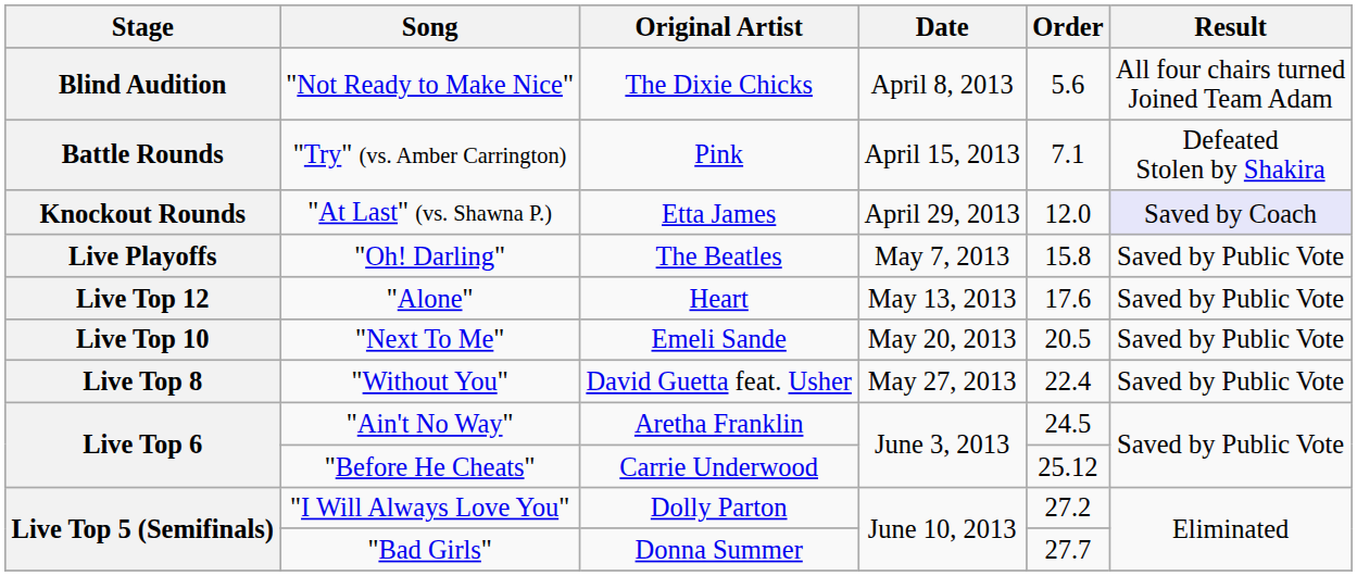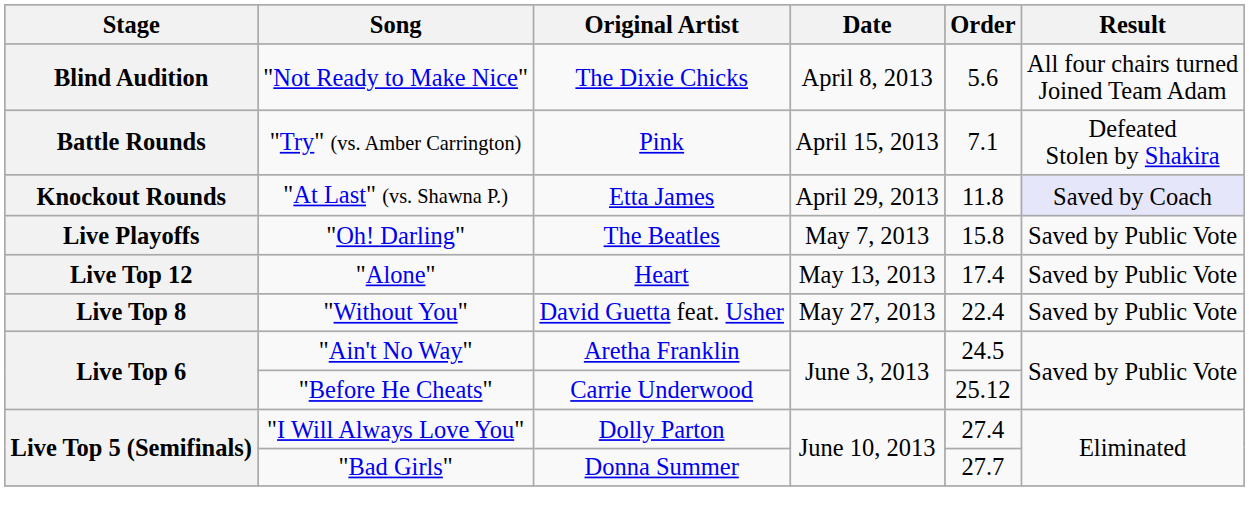 <table class="wikitable" style="text-align:center; font-size:90%; line-height:16px;">
 <tr>
 <th scope="col">Stage</th>
 <th scope="col">Song</th>
 <th scope="col">Original Artist</th>
 <th scope="col">Date</th>
 <th scope="col">Order</th>
 <th scope="col">Result</th>
 </tr>
 <tr>
 <th scope="row">Blind Audition</th>
 <td>"<a href='#'>Not Ready to Make Nice</a>"</td>
 <td><a href='#'>The Dixie Chicks</a></td>
 <td>April 8, 2013</td>
 <td>5.6</td>
 <td>All four chairs turned<br>Joined Team Adam</td>
 </tr>
 <tr>
 <th scope="row">Battle Rounds</th>
 <td>"<a href='#'>Try</a>" <small>(vs. Amber Carrington)</small></td>
 <td><a href='#'>Pink</a></td>
 <td>April 15, 2013</td>
 <td>7.1</td>
 <td>Defeated<br>Stolen by <a href='#'>Shakira</a></td>
 </tr>
 <tr>
 <th scope="row">Knockout Rounds</th>
 <td>"<a href='#'>At Last</a>" <small>(vs. Shawna P.)</small></td>
 <td><a href='#'>Etta James</a></td>
 <td>April 29, 2013</td>
-<td>12.0</td>
+<td>11.8</td>
 <td style="background: lavender;">Saved by Coach</td>
 </tr>
 <tr>
 <th scope="row">Live Playoffs</th>
 <td>"<a href='#'>Oh! Darling</a>"</td>
 <td><a href='#'>The Beatles</a></td>
 <td>May 7, 2013</td>
 <td>15.8</td>
 <td>Saved by Public Vote</td>
 </tr>
 <tr>
 <th scope="row">Live Top 12</th>
 <td>"<a href='#'>Alone</a>"</td>
 <td><a href='#'>Heart</a></td>
 <td>May 13, 2013</td>
-<td>17.6</td>
-<td>Saved by Public Vote</td>
-</tr>
-<tr>
-<th scope="row">Live Top 10</th>
-<td>"<a href='#'>Next To Me</a>"</td>
-<td><a href='#'>Emeli Sande</a></td>
-<td>May 20, 2013</td>
-<td>20.5</td>
+<td>17.4</td>
 <td>Saved by Public Vote</td>
 </tr>
 <tr>
 <th scope="row">Live Top 8</th>
 <td>"<a href='#'>Without You</a>"</td>
 <td><a href='#'>David Guetta</a> feat. <a href='#'>Usher</a></td>
 <td>May 27, 2013</td>
 <td>22.4</td>
 <td>Saved by Public Vote</td>
 </tr>
 <tr>
 <th scope="row" rowspan="2">Live Top 6</th>
 <td>"<a href='#'>Ain't No Way</a>"</td>
 <td><a href='#'>Aretha Franklin</a></td>
 <td rowspan="2">June 3, 2013</td>
 <td>24.5</td>
 <td rowspan="2">Saved by Public Vote</td>
 </tr>
 <tr>
 <td>"<a href='#'>Before He Cheats</a>"</td>
 <td><a href='#'>Carrie Underwood</a></td>
 <td>25.12</td>
 </tr>
 <tr>
 <th scope="row" rowspan="2">Live Top 5 (Semifinals)</th>
 <td>"<a href='#'>I Will Always Love You</a>"</td>
 <td><a href='#'>Dolly Parton</a></td>
 <td rowspan="2">June 10, 2013</td>
-<td>27.2</td>
+<td>27.4</td>
 <td rowspan="2">Eliminated</td>
 </tr>
 <tr>
 <td>"<a href='#'>Bad Girls</a>"</td>
 <td><a href='#'>Donna Summer</a></td>
 <td>27.7</td>
 </tr>
 </table>
